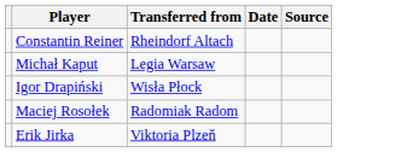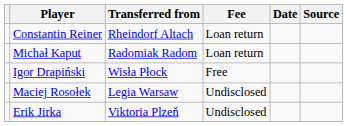 <table class="wikitable plainrowheaders sortable">
 <tr>
 <th></th>
 <th scope="col">Player</th>
 <th>Transferred from</th>
+<th style="width: 80px;">Fee</th>
 <th scope="col">Date</th>
 <th scope="col">Source</th>
 </tr>
 <tr>
 <td align="center"></td>
 <td> <a href='#'>Constantin Reiner</a></td>
 <td> <a href='#'>Rheindorf Altach</a></td>
+<td>Loan return</td>
 <td></td>
 <td></td>
 </tr>
 <tr>
 <td align="center"></td>
 <td> <a href='#'>Michał Kaput</a></td>
-<td> <a href='#'>Legia Warsaw</a></td>
+<td> <a href='#'>Radomiak Radom</a></td>
+<td>Loan return</td>
 <td></td>
 <td></td>
 </tr>
 <tr>
 <td align="center"></td>
 <td> <a href='#'>Igor Drapiński</a></td>
 <td> <a href='#'>Wisła Płock</a></td>
+<td>Free</td>
 <td></td>
 <td></td>
 </tr>
 <tr>
 <td align="center"></td>
 <td> <a href='#'>Maciej Rosołek</a></td>
-<td> <a href='#'>Radomiak Radom</a></td>
+<td> <a href='#'>Legia Warsaw</a></td>
+<td>Undisclosed</td>
 <td></td>
 <td></td>
 </tr>
 <tr>
 <td align="center"></td>
 <td> <a href='#'>Erik Jirka</a></td>
 <td> <a href='#'>Viktoria Plzeň</a></td>
+<td>Undisclosed</td>
 <td></td>
 <td></td>
 </tr>
 </table>
